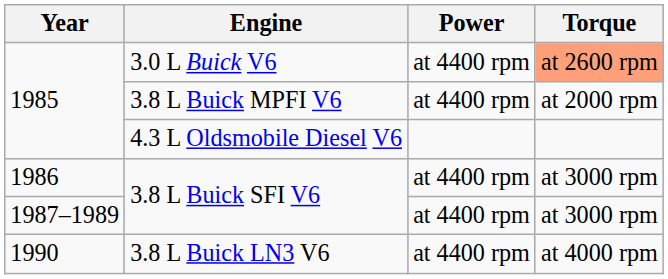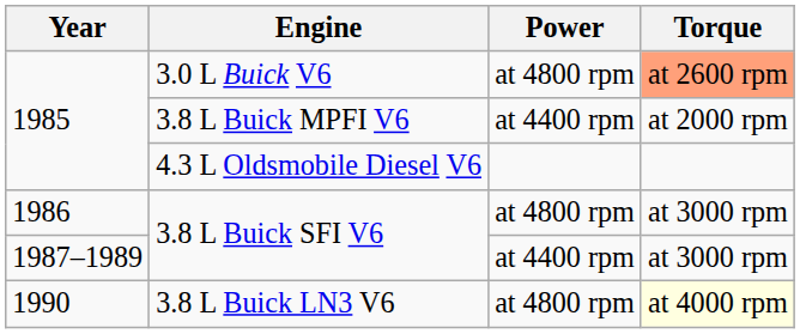 <table class=wikitable>
 <tr>
 <th>Year</th>
 <th>Engine</th>
 <th>Power</th>
 <th>Torque</th>
 </tr>
 <tr>
 <td rowspan="3">1985</td>
 <td>3.0 L <em><a href='#'>Buick</a></em> <a href='#'>V6</a></td>
-<td> at 4400 rpm</td>
+<td> at 4800 rpm</td>
 <td style="background: lightsalmon;"> at 2600 rpm</td>
 </tr>
 <tr>
 <td>3.8 L <a href='#'>Buick</a> MPFI <a href='#'>V6</a></td>
 <td> at 4400 rpm</td>
 <td> at 2000 rpm</td>
 </tr>
 <tr>
 <td>4.3 L <a href='#'>Oldsmobile Diesel</a> <a href='#'>V6</a></td>
 <td></td>
 <td></td>
 </tr>
 <tr>
 <td>1986</td>
 <td rowspan=2>3.8 L <a href='#'>Buick</a> SFI <a href='#'>V6</a></td>
-<td> at 4400 rpm</td>
+<td> at 4800 rpm</td>
 <td> at 3000 rpm</td>
 </tr>
 <tr>
 <td>1987–1989</td>
 <td> at 4400 rpm</td>
 <td> at 3000 rpm</td>
 </tr>
 <tr>
 <td>1990</td>
 <td>3.8 L <a href='#'>Buick LN3</a> V6</td>
-<td> at 4400 rpm</td>
-<td> at 4000 rpm</td>
+<td> at 4800 rpm</td>
+<td style="background: lightyellow;"> at 4000 rpm</td>
 </tr>
 </table>
